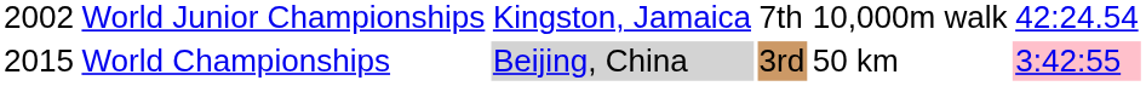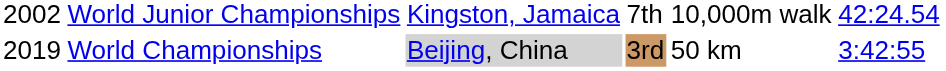 <table>
 <tr>
 <td>2002</td>
 <td><a href='#'>World Junior Championships</a></td>
 <td><a href='#'>Kingston, Jamaica</a></td>
 <td>7th</td>
 <td>10,000m walk</td>
 <td><a href='#'>42:24.54</a></td>
 </tr>
 <tr>
-<td>2015</td>
+<td>2019</td>
 <td><a href='#'>World Championships</a></td>
 <td style="background: lightgrey;"><a href='#'>Beijing</a>, China</td>
 <td bgcolor=cc9966>3rd</td>
 <td>50 km</td>
-<td style="background: pink;"><a href='#'>3:42:55</a></td>
+<td><a href='#'>3:42:55</a></td>
 </tr>
 </table>
